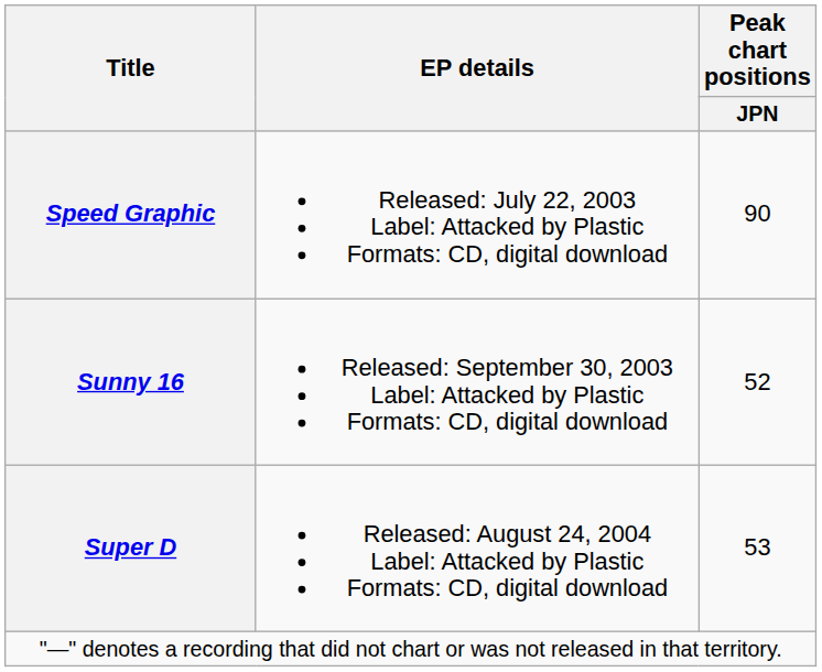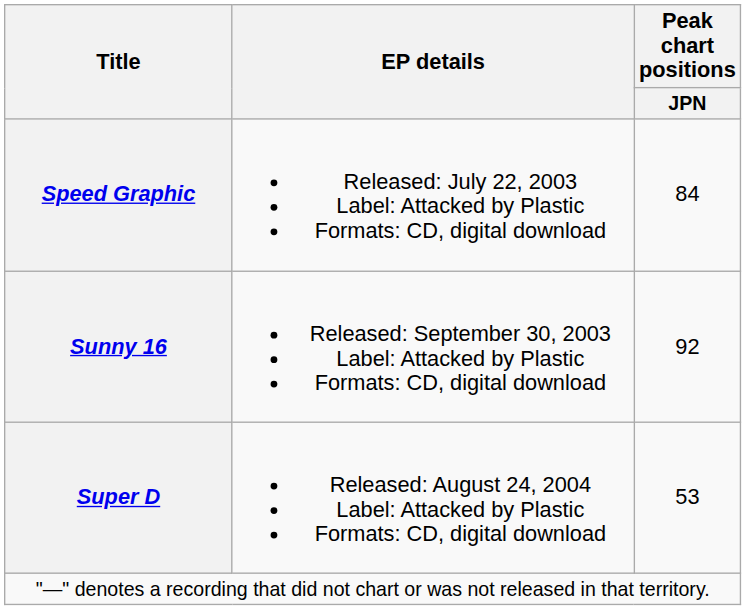 <table class="wikitable plainrowheaders" style="text-align:center;">
 <tr>
 <th scope="col" rowspan="2" style="width:10em;">Title</th>
 <th scope="col" rowspan="2" style="width:18em;">EP details</th>
 <th scope="col">Peak chart positions</th>
 </tr>
 <tr>
 <th scope="col" style="width:3em;font-size:90%;">JPN<br></th>
 </tr>
 <tr>
 <th scope="row"><em><a href='#'>Speed Graphic</a></em></th>
 <td><br><ul><li>Released: July 22, 2003</li><li>Label: Attacked by Plastic</li><li>Formats: CD, digital download</li></ul></td>
-<td>90</td>
+<td>84</td>
 </tr>
 <tr>
 <th scope="row"><em><a href='#'>Sunny 16</a></em></th>
 <td><br><ul><li>Released: September 30, 2003</li><li>Label: Attacked by Plastic</li><li>Formats: CD, digital download</li></ul></td>
-<td>52</td>
+<td>92</td>
 </tr>
 <tr>
 <th scope="row"><em><a href='#'>Super D</a></em></th>
 <td><br><ul><li>Released: August 24, 2004</li><li>Label: Attacked by Plastic</li><li>Formats: CD, digital download</li></ul></td>
 <td>53</td>
 </tr>
 <tr>
 <td colspan="3" style="font-size:90%">"—" denotes a recording that did not chart or was not released in that territory.</td>
 </tr>
 </table>
